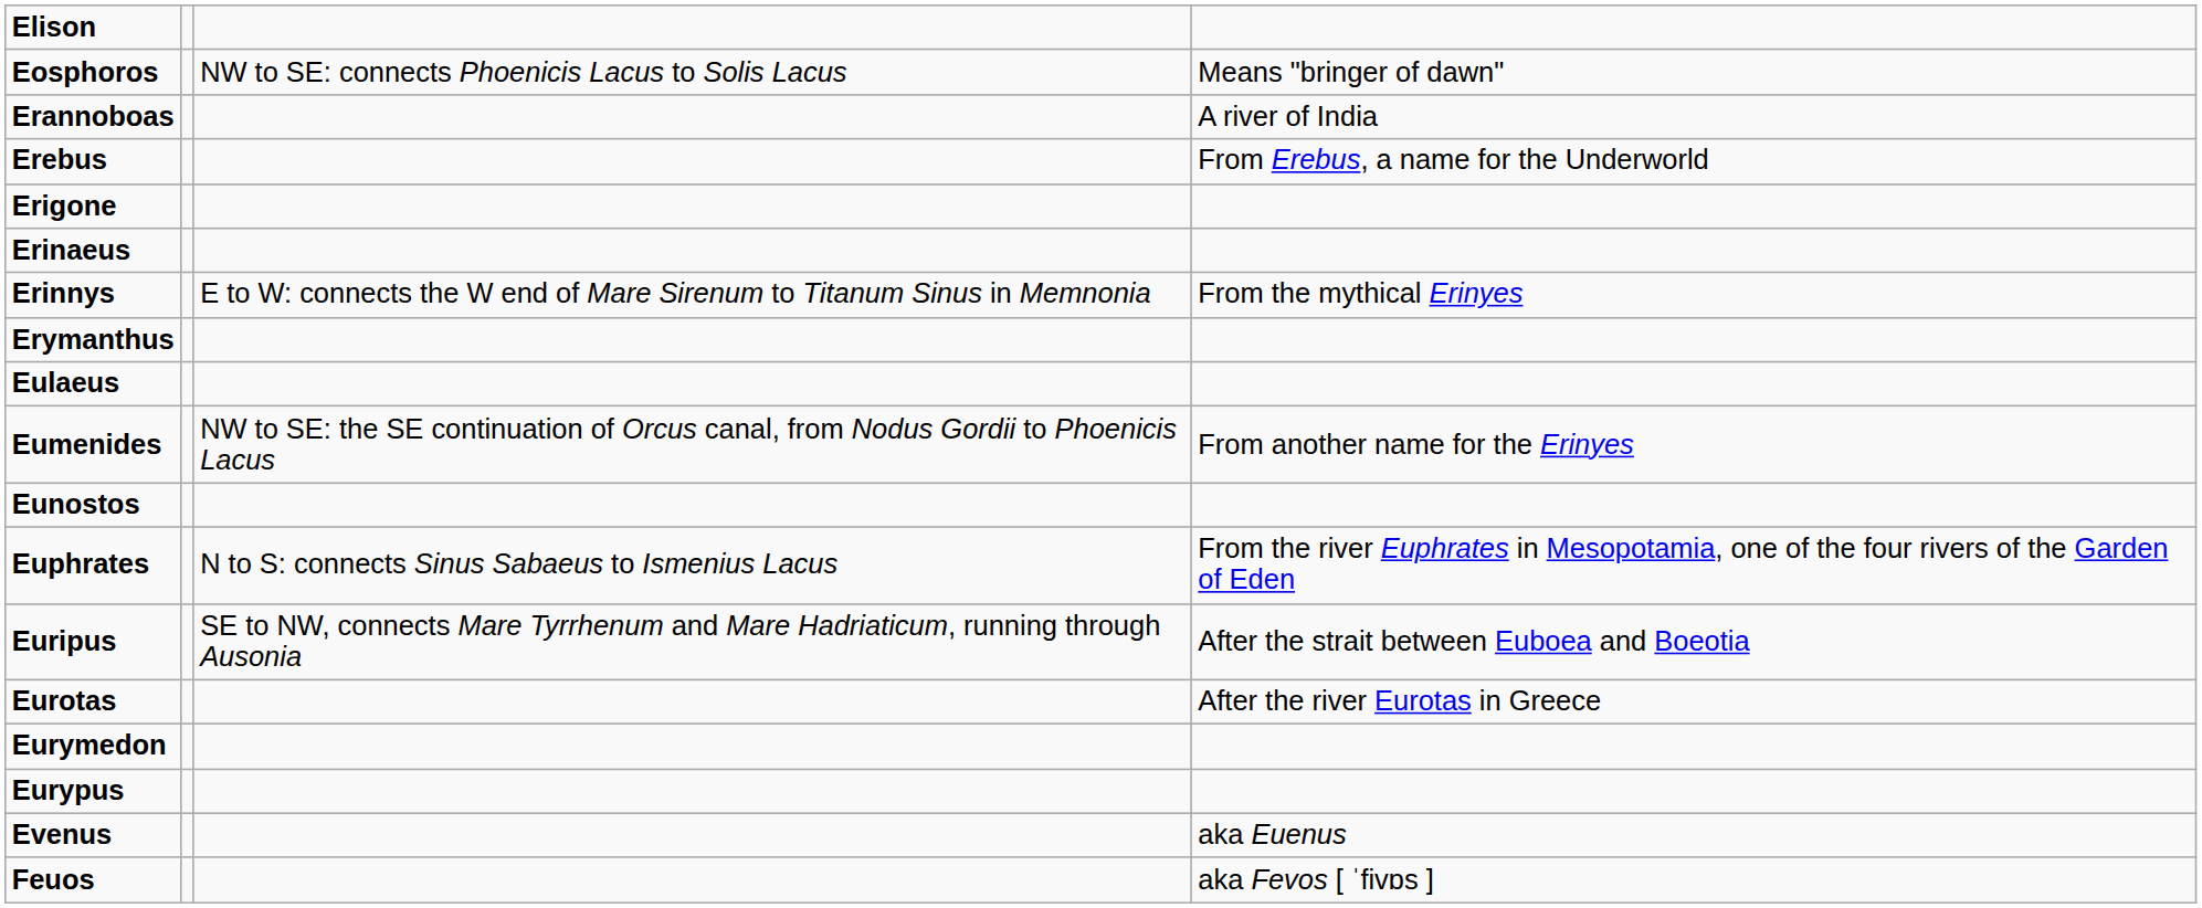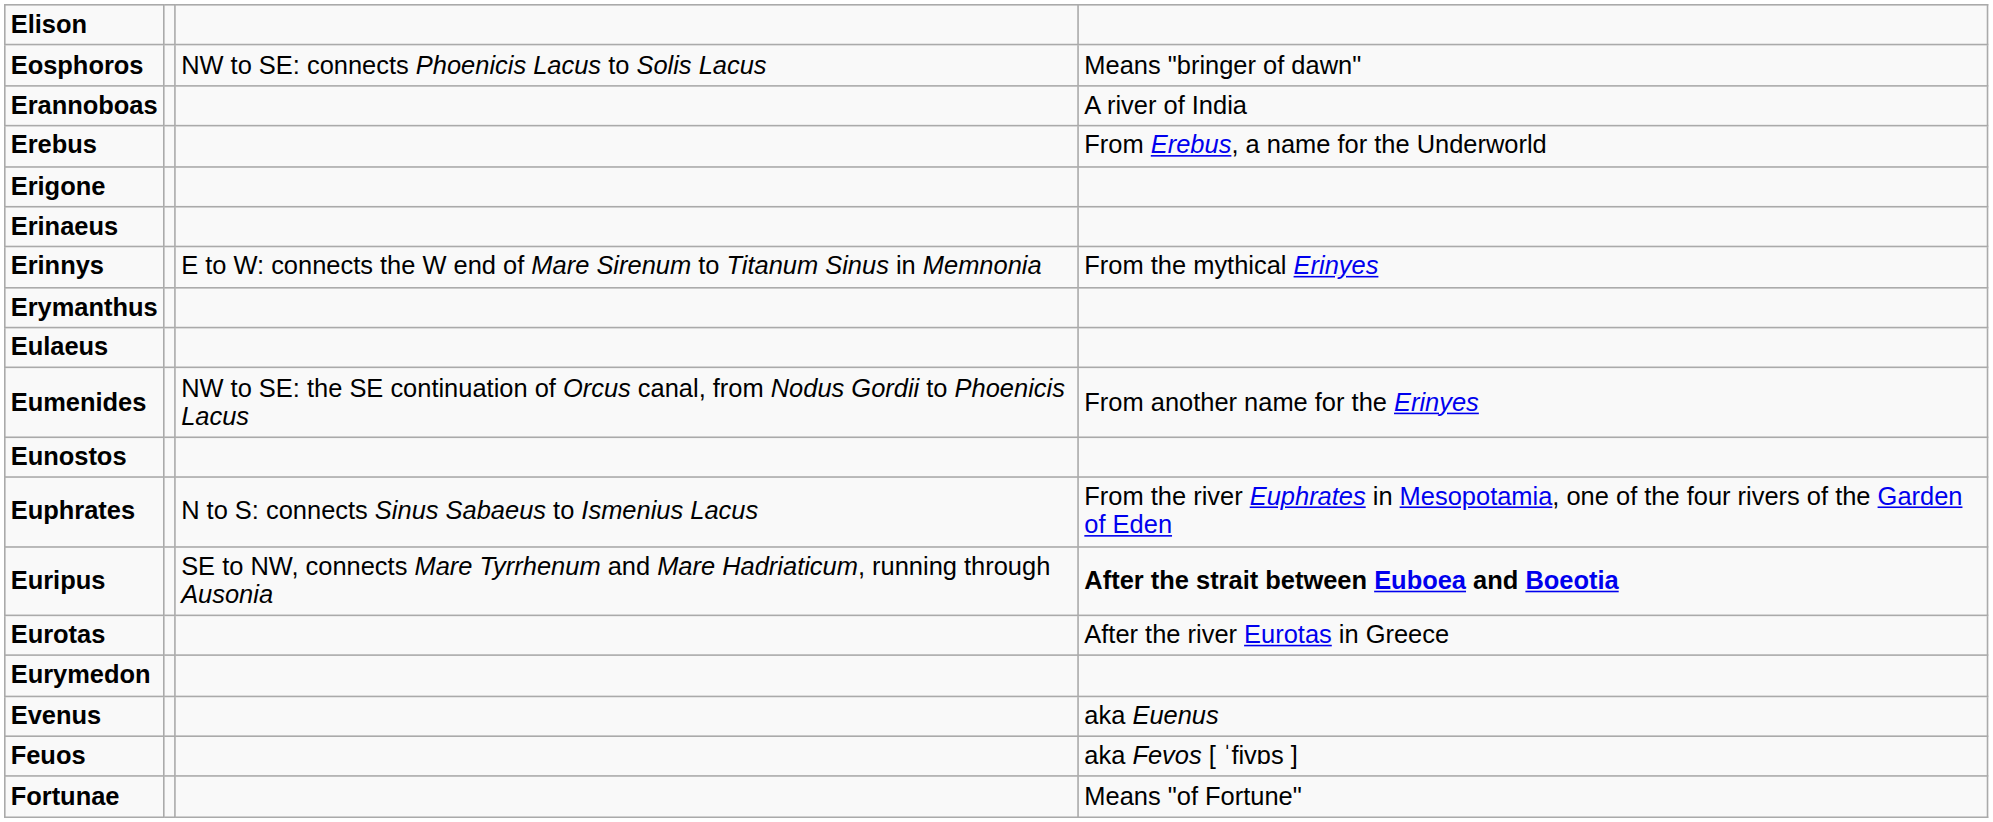 <table class="wikitable">
 <tr>
 <td><strong>Elison</strong></td>
 <td></td>
 <td></td>
 <td></td>
 </tr>
 <tr>
 <td><strong>Eosphoros</strong></td>
 <td></td>
 <td>NW to SE: connects <em>Phoenicis Lacus</em> to <em>Solis Lacus</em></td>
 <td>Means "bringer of dawn"</td>
 </tr>
 <tr>
 <td><strong>Erannoboas</strong></td>
 <td></td>
 <td></td>
 <td>A river of India</td>
 </tr>
 <tr>
 <td><strong>Erebus</strong></td>
 <td></td>
 <td></td>
 <td>From <em><a href='#'>Erebus</a></em>, a name for the Underworld</td>
 </tr>
 <tr>
 <td><strong>Erigone</strong></td>
 <td></td>
 <td></td>
 <td></td>
 </tr>
 <tr>
 <td><strong>Erinaeus</strong></td>
 <td></td>
 <td></td>
 <td></td>
 </tr>
 <tr>
 <td><strong>Erinnys</strong></td>
 <td></td>
 <td>E to W: connects the W end of <em>Mare Sirenum</em> to <em>Titanum Sinus</em> in <em>Memnonia</em></td>
 <td>From the mythical <em><a href='#'>Erinyes</a></em></td>
 </tr>
 <tr>
 <td><strong>Erymanthus</strong></td>
 <td></td>
 <td></td>
 <td></td>
 </tr>
 <tr>
 <td><strong>Eulaeus</strong></td>
 <td></td>
 <td></td>
 <td></td>
 </tr>
 <tr>
 <td><strong>Eumenides</strong></td>
 <td></td>
 <td>NW to SE: the SE continuation of <em>Orcus</em> canal, from <em>Nodus Gordii</em> to <em>Phoenicis Lacus</em></td>
 <td>From another name for the <em><a href='#'>Erinyes</a></em></td>
 </tr>
 <tr>
 <td><strong>Eunostos</strong></td>
 <td></td>
 <td></td>
 <td></td>
 </tr>
 <tr>
 <td><strong>Euphrates</strong></td>
 <td></td>
 <td>N to S: connects <em>Sinus Sabaeus</em> to <em>Ismenius Lacus</em></td>
 <td>From the river <em><a href='#'>Euphrates</a></em> in <a href='#'>Mesopotamia</a>, one of the four rivers of the <a href='#'>Garden of Eden</a></td>
 </tr>
 <tr>
 <td><strong>Euripus</strong></td>
 <td></td>
 <td>SE to NW, connects <em>Mare Tyrrhenum</em> and <em>Mare Hadriaticum</em>, running through <em>Ausonia</em></td>
-<td>After the strait between <a href='#'>Euboea</a> and <a href='#'>Boeotia</a></td>
+<td><strong>After the strait between <a href='#'>Euboea</a> and <a href='#'>Boeotia</a></strong></td>
 </tr>
 <tr>
 <td><strong>Eurotas</strong></td>
 <td></td>
 <td></td>
 <td>After the river <a href='#'>Eurotas</a> in Greece</td>
 </tr>
 <tr>
 <td><strong>Eurymedon</strong></td>
-<td></td>
-<td></td>
-<td></td>
-</tr>
-<tr>
-<td><strong>Eurypus</strong></td>
 <td></td>
 <td></td>
 <td></td>
 </tr>
 <tr>
 <td><strong>Evenus</strong></td>
 <td></td>
 <td></td>
 <td>aka <em>Euenus</em> </td>
 </tr>
 <tr>
 <td><strong>Feuos</strong></td>
 <td></td>
 <td></td>
 <td>aka <em>Fevos</em> [ ˈfivɒs ]</td>
 </tr>
+<tr>
+<td><strong>Fortunae</strong></td>
+<td></td>
+<td></td>
+<td>Means "of Fortune"</td>
+</tr>
 </table>
